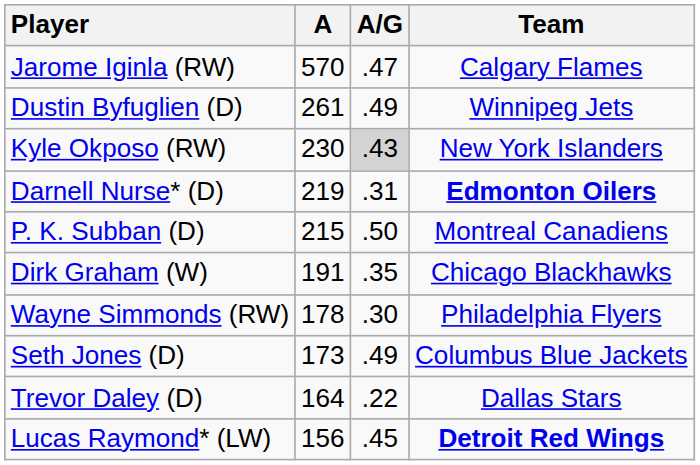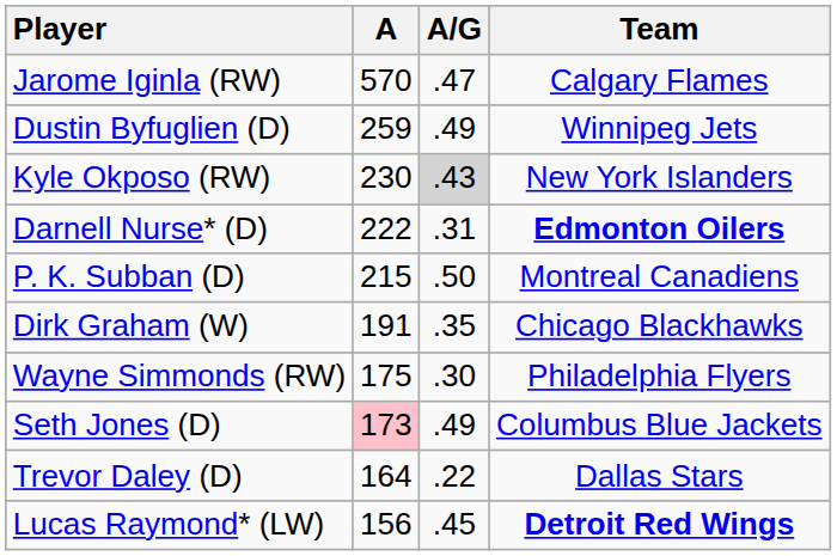 <table class="wikitable" style="text-align:center;">
 <tr>
 <th style="text-align:left;">Player</th>
 <th>A</th>
 <th>A/G</th>
 <th scope="col">Team</th>
 </tr>
 <tr>
 <td style="text-align:left;"><a href='#'>Jarome Iginla</a> (RW)</td>
 <td>570</td>
 <td>.47</td>
 <td><a href='#'>Calgary Flames</a></td>
 </tr>
 <tr>
 <td style="text-align:left;"><a href='#'>Dustin Byfuglien</a> (D)</td>
-<td>261</td>
+<td>259</td>
 <td>.49</td>
 <td><a href='#'>Winnipeg Jets</a></td>
 </tr>
 <tr>
 <td style="text-align:left;"><a href='#'>Kyle Okposo</a> (RW)</td>
 <td>230</td>
 <td style="background: lightgrey;">.43</td>
 <td><a href='#'>New York Islanders</a></td>
 </tr>
 <tr>
 <td style="text-align:left;"><a href='#'>Darnell Nurse</a>* (D)</td>
-<td>219</td>
+<td>222</td>
 <td>.31</td>
 <td><strong><a href='#'>Edmonton Oilers</a></strong></td>
 </tr>
 <tr>
 <td style="text-align:left;"><a href='#'>P. K. Subban</a> (D)</td>
 <td>215</td>
 <td>.50</td>
 <td><a href='#'>Montreal Canadiens</a></td>
 </tr>
 <tr>
 <td style="text-align:left;"><a href='#'>Dirk Graham</a> (W)</td>
 <td>191</td>
 <td>.35</td>
 <td><a href='#'>Chicago Blackhawks</a></td>
 </tr>
 <tr>
 <td style="text-align:left;"><a href='#'>Wayne Simmonds</a> (RW)</td>
-<td>178</td>
+<td>175</td>
 <td>.30</td>
 <td><a href='#'>Philadelphia Flyers</a></td>
 </tr>
 <tr>
 <td style="text-align:left;"><a href='#'>Seth Jones</a> (D)</td>
-<td>173</td>
+<td style="background: pink;">173</td>
 <td>.49</td>
 <td><a href='#'>Columbus Blue Jackets</a></td>
 </tr>
 <tr>
 <td style="text-align:left;"><a href='#'>Trevor Daley</a> (D)</td>
 <td>164</td>
 <td>.22</td>
 <td><a href='#'>Dallas Stars</a></td>
 </tr>
 <tr>
 <td style="text-align:left;"><a href='#'>Lucas Raymond</a>* (LW)</td>
 <td>156</td>
 <td>.45</td>
 <td><strong><a href='#'>Detroit Red Wings</a></strong></td>
 </tr>
 </table>
